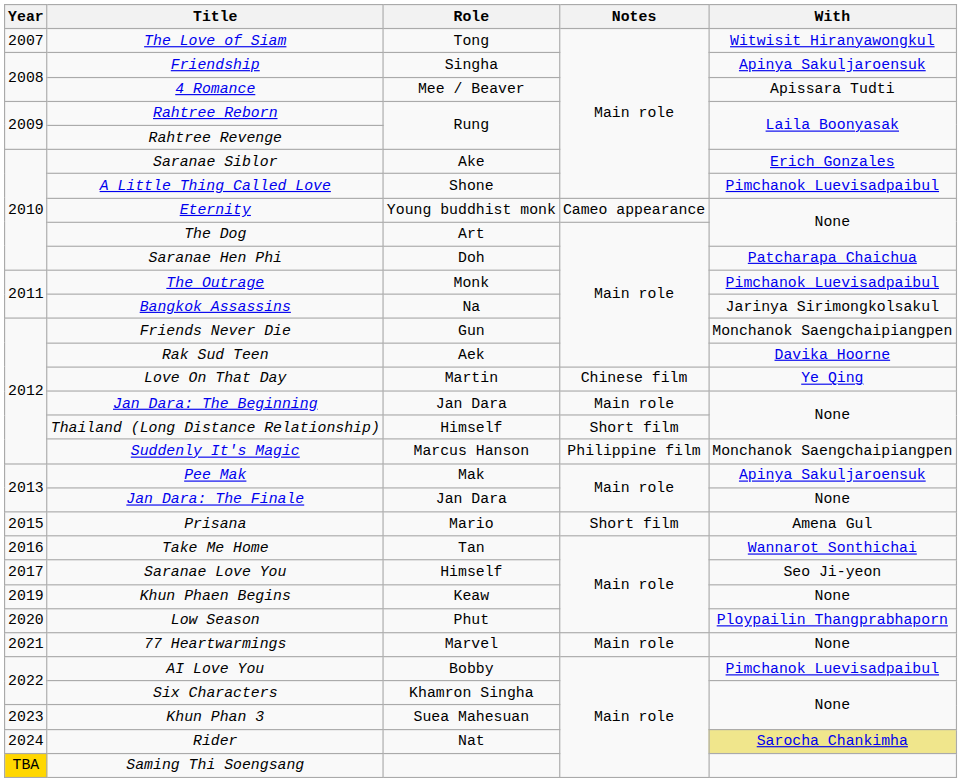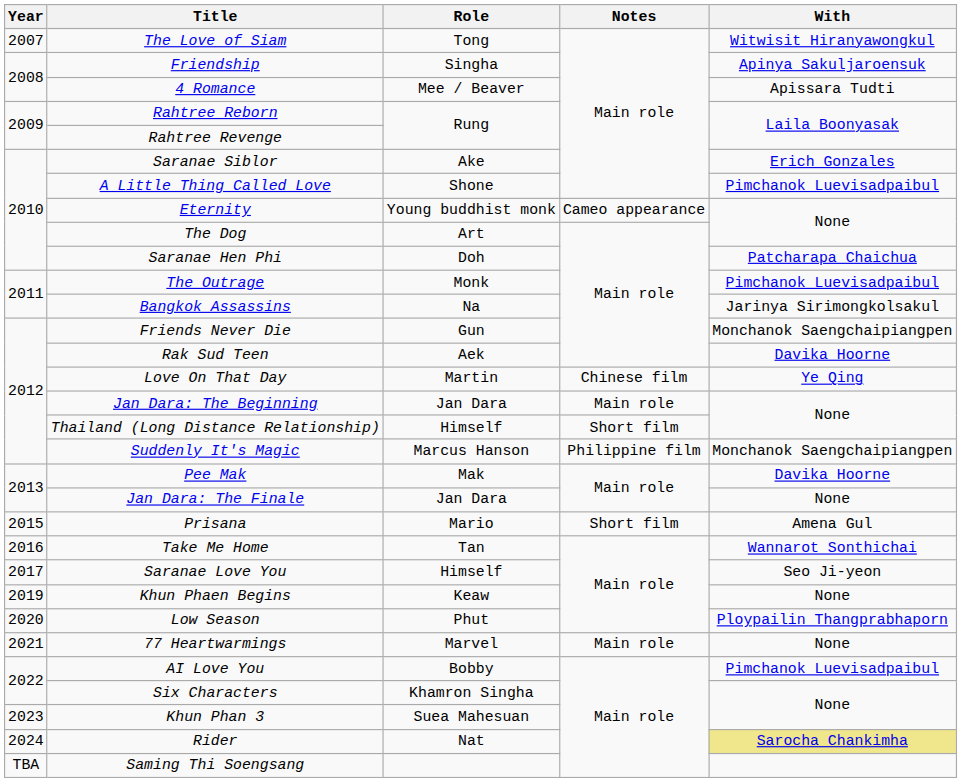 <table class="wikitable" style="text-align:center;">
 <tr>
 <th>Year</th>
 <th>Title</th>
 <th>Role</th>
 <th>Notes</th>
 <th>With</th>
 </tr>
 <tr>
 <td>2007</td>
 <td><em><a href='#'>The Love of Siam</a></em></td>
 <td>Tong</td>
 <td rowspan="7">Main role</td>
 <td><a href='#'>Witwisit Hiranyawongkul</a></td>
 </tr>
 <tr>
 <td rowspan="2">2008</td>
 <td><em><a href='#'>Friendship</a></em></td>
 <td>Singha</td>
 <td><a href='#'>Apinya Sakuljaroensuk</a></td>
 </tr>
 <tr>
 <td><em><a href='#'>4 Romance</a></em></td>
 <td>Mee / Beaver</td>
 <td>Apissara Tudti</td>
 </tr>
 <tr>
 <td rowspan="2">2009</td>
 <td><em><a href='#'>Rahtree Reborn</a></em></td>
 <td rowspan="2">Rung</td>
 <td rowspan="2"><a href='#'>Laila Boonyasak</a></td>
 </tr>
 <tr>
 <td><em>Rahtree Revenge</em></td>
 </tr>
 <tr>
 <td rowspan="5">2010</td>
 <td><em>Saranae Siblor</em></td>
 <td>Ake</td>
 <td><a href='#'>Erich Gonzales</a></td>
 </tr>
 <tr>
 <td><em><a href='#'>A Little Thing Called Love</a></em></td>
 <td>Shone</td>
 <td><a href='#'>Pimchanok Luevisadpaibul</a></td>
 </tr>
 <tr>
 <td><em><a href='#'>Eternity</a></em></td>
 <td>Young buddhist monk</td>
 <td>Cameo appearance</td>
 <td rowspan="2">None</td>
 </tr>
 <tr>
 <td><em>The Dog</em></td>
 <td>Art</td>
 <td rowspan="6">Main role</td>
 </tr>
 <tr>
 <td><em>Saranae Hen Phi</em></td>
 <td>Doh</td>
 <td><a href='#'>Patcharapa Chaichua</a></td>
 </tr>
 <tr>
 <td rowspan="2">2011</td>
 <td><em><a href='#'>The Outrage</a></em></td>
 <td>Monk</td>
 <td><a href='#'>Pimchanok Luevisadpaibul</a></td>
 </tr>
 <tr>
 <td><em><a href='#'>Bangkok Assassins</a></em></td>
 <td>Na</td>
 <td>Jarinya Sirimongkolsakul</td>
 </tr>
 <tr>
 <td rowspan="6">2012</td>
 <td><em>Friends Never Die</em></td>
 <td>Gun</td>
 <td>Monchanok Saengchaipiangpen</td>
 </tr>
 <tr>
 <td><em>Rak Sud Teen</em></td>
 <td>Aek</td>
 <td><a href='#'>Davika Hoorne</a></td>
 </tr>
 <tr>
 <td><em>Love On That Day</em></td>
 <td>Martin</td>
 <td>Chinese film</td>
 <td><a href='#'>Ye Qing</a></td>
 </tr>
 <tr>
 <td><em><a href='#'>Jan Dara: The Beginning</a></em></td>
 <td>Jan Dara</td>
 <td>Main role</td>
 <td rowspan="2">None</td>
 </tr>
 <tr>
 <td><em>Thailand (Long Distance Relationship)</em></td>
 <td>Himself</td>
 <td>Short film</td>
 </tr>
 <tr>
 <td><em><a href='#'>Suddenly It's Magic</a></em></td>
 <td>Marcus Hanson</td>
 <td>Philippine film</td>
 <td>Monchanok Saengchaipiangpen</td>
 </tr>
 <tr>
 <td rowspan="2">2013</td>
 <td><em><a href='#'>Pee Mak</a></em></td>
 <td>Mak</td>
 <td rowspan="2">Main role</td>
-<td><a href='#'>Apinya Sakuljaroensuk</a></td>
+<td><a href='#'>Davika Hoorne</a></td>
 </tr>
 <tr>
 <td><em><a href='#'>Jan Dara: The Finale</a></em></td>
 <td>Jan Dara</td>
 <td>None</td>
 </tr>
 <tr>
 <td>2015</td>
 <td><em>Prisana</em></td>
 <td>Mario</td>
 <td>Short film</td>
 <td>Amena Gul</td>
 </tr>
 <tr>
 <td>2016</td>
 <td><em>Take Me Home</em></td>
 <td>Tan</td>
 <td rowspan="4">Main role</td>
 <td><a href='#'>Wannarot Sonthichai</a></td>
 </tr>
 <tr>
 <td>2017</td>
 <td><em>Saranae Love You</em></td>
 <td>Himself</td>
 <td>Seo Ji-yeon</td>
 </tr>
 <tr>
 <td>2019</td>
 <td><em>Khun Phaen Begins</em></td>
 <td>Keaw</td>
 <td>None</td>
 </tr>
 <tr>
 <td>2020</td>
 <td><em>Low Season</em></td>
 <td>Phut</td>
 <td><a href='#'>Ploypailin Thangprabhaporn</a></td>
 </tr>
 <tr>
 <td>2021</td>
 <td><em>77 Heartwarmings</em></td>
 <td>Marvel</td>
 <td>Main role</td>
 <td>None</td>
 </tr>
 <tr>
 <td rowspan="2">2022</td>
 <td><em>AI Love You</em></td>
 <td>Bobby</td>
 <td rowspan="5">Main role</td>
 <td><a href='#'>Pimchanok Luevisadpaibul</a></td>
 </tr>
 <tr>
 <td><em>Six Characters</em></td>
 <td>Khamron Singha</td>
 <td rowspan="2">None</td>
 </tr>
 <tr>
 <td>2023</td>
 <td><em>Khun Phan 3</em></td>
 <td>Suea Mahesuan</td>
 </tr>
 <tr>
 <td>2024</td>
 <td><em>Rider</em></td>
 <td>Nat</td>
 <td style="background: khaki;"><a href='#'>Sarocha Chankimha</a></td>
 </tr>
 <tr>
-<td style="background: gold;">TBA</td>
+<td>TBA</td>
 <td><em>Saming Thi Soengsang</em></td>
 <td></td>
 <td></td>
 </tr>
 </table>
